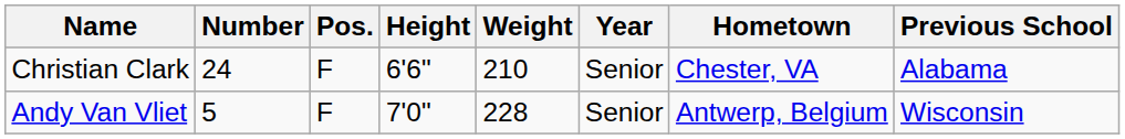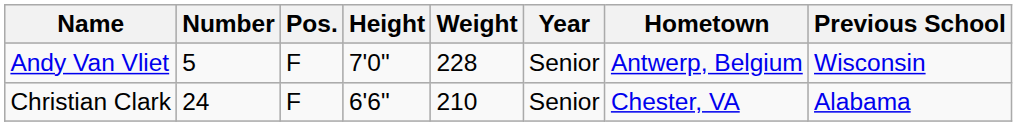 <table class="wikitable sortable" border="1">
 <tr>
 <th>Name</th>
 <th>Number</th>
 <th>Pos.</th>
 <th>Height</th>
 <th>Weight</th>
 <th>Year</th>
 <th>Hometown</th>
 <th class="unsortable">Previous School</th>
 </tr>
 <tr>
+<td><a href='#'>Andy Van Vliet</a></td>
+<td>5</td>
+<td>F</td>
+<td>7'0"</td>
+<td>228</td>
+<td>Senior</td>
+<td><a href='#'>Antwerp, Belgium</a></td>
+<td><a href='#'>Wisconsin</a></td>
+</tr>
+<tr>
 <td>Christian Clark</td>
 <td>24</td>
 <td>F</td>
 <td>6'6"</td>
 <td>210</td>
 <td>Senior</td>
 <td><a href='#'>Chester, VA</a></td>
 <td><a href='#'>Alabama</a></td>
 </tr>
-<tr>
-<td><a href='#'>Andy Van Vliet</a></td>
-<td>5</td>
-<td>F</td>
-<td>7'0"</td>
-<td>228</td>
-<td>Senior</td>
-<td><a href='#'>Antwerp, Belgium</a></td>
-<td><a href='#'>Wisconsin</a></td>
-</tr>
 </table>
